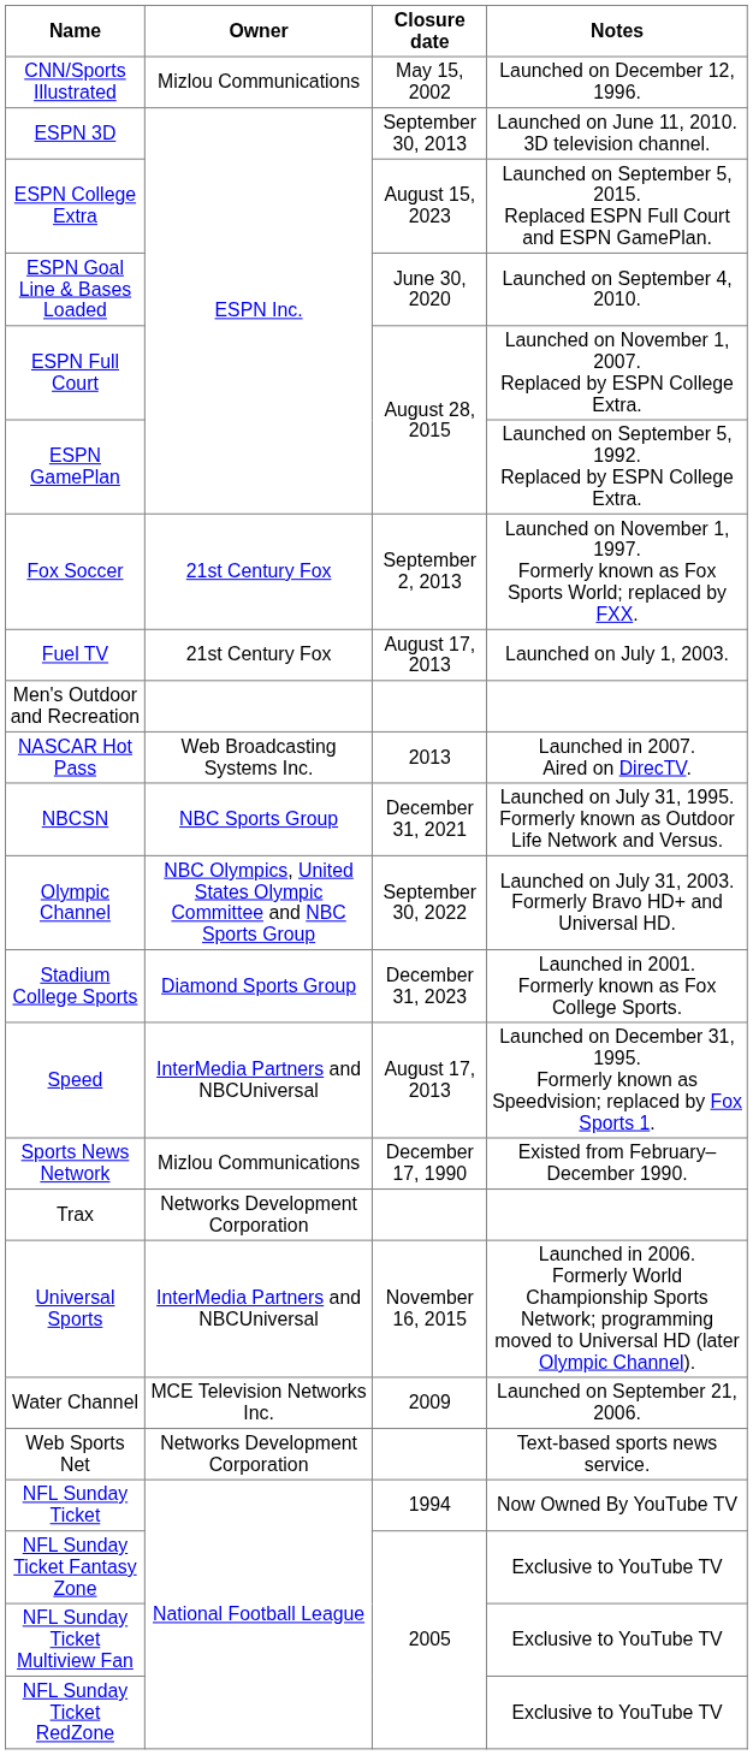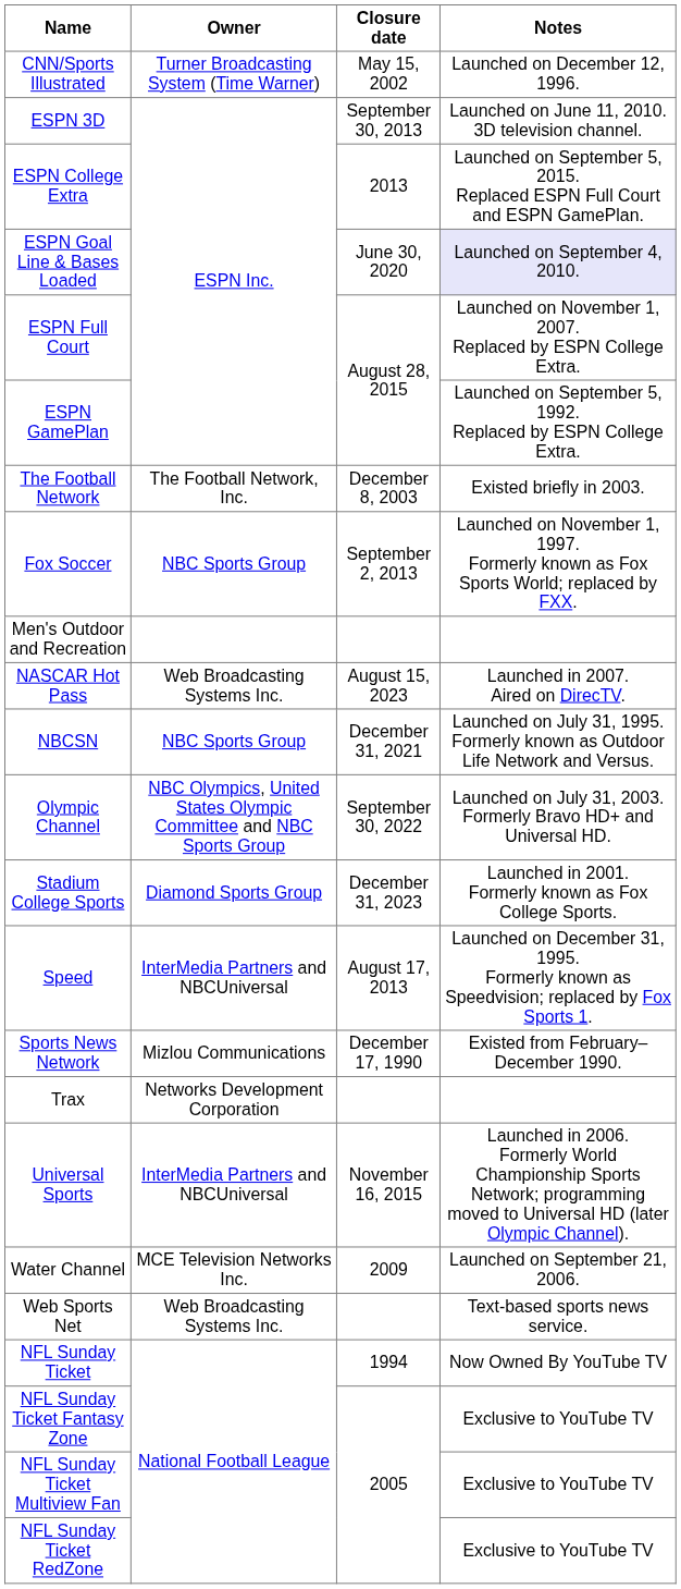 <table class="toccolours sortable" style="border-collapse: collapse; text-align: center" width="100%" border="1" cellpadding="3">
 <tr>
 <th>Name</th>
 <th>Owner</th>
 <th>Closure date</th>
 <th>Notes</th>
 </tr>
 <tr>
 <td><a href='#'>CNN/Sports Illustrated</a></td>
-<td>Mizlou Communications</td>
+<td><a href='#'>Turner Broadcasting System</a> (<a href='#'>Time Warner</a>)</td>
 <td>May 15, 2002</td>
 <td>Launched on December 12, 1996.</td>
 </tr>
 <tr>
 <td><a href='#'>ESPN 3D</a></td>
 <td rowspan="5"><a href='#'>ESPN Inc.</a></td>
 <td>September 30, 2013</td>
 <td>Launched on June 11, 2010.<br>3D television channel.</td>
 </tr>
 <tr>
 <td><a href='#'>ESPN College Extra</a></td>
-<td>August 15, 2023</td>
+<td>2013</td>
 <td>Launched on September 5, 2015.<br>Replaced ESPN Full Court and ESPN GamePlan.</td>
 </tr>
 <tr>
 <td><a href='#'>ESPN Goal Line & Bases Loaded</a></td>
 <td>June 30, 2020</td>
-<td>Launched on September 4, 2010.</td>
+<td style="background: lavender;">Launched on September 4, 2010.</td>
 </tr>
 <tr>
 <td><a href='#'>ESPN Full Court</a></td>
 <td rowspan="2">August 28, 2015</td>
 <td>Launched on November 1, 2007.<br>Replaced by ESPN College Extra.</td>
 </tr>
 <tr>
 <td><a href='#'>ESPN GamePlan</a></td>
 <td>Launched on September 5, 1992.<br>Replaced by ESPN College Extra.</td>
 </tr>
 <tr>
+<td><a href='#'>The Football Network</a></td>
+<td>The Football Network, Inc.</td>
+<td>December 8, 2003</td>
+<td>Existed briefly in 2003.</td>
+</tr>
+<tr>
 <td><a href='#'>Fox Soccer</a></td>
-<td><a href='#'>21st Century Fox</a></td>
+<td><a href='#'>NBC Sports Group</a></td>
 <td>September 2, 2013</td>
 <td>Launched on November 1, 1997.<br>Formerly known as Fox Sports World; replaced by <a href='#'>FXX</a>.</td>
-</tr>
-<tr>
-<td><a href='#'>Fuel TV</a></td>
-<td>21st Century Fox</td>
-<td>August 17, 2013</td>
-<td>Launched on July 1, 2003.</td>
 </tr>
 <tr>
 <td>Men's Outdoor and Recreation</td>
 <td></td>
 <td></td>
 <td></td>
 </tr>
 <tr>
 <td><a href='#'>NASCAR Hot Pass</a></td>
 <td>Web Broadcasting Systems Inc.</td>
-<td>2013</td>
+<td>August 15, 2023</td>
 <td>Launched in 2007.<br>Aired on <a href='#'>DirecTV</a>.</td>
 </tr>
 <tr>
 <td><a href='#'>NBCSN</a></td>
 <td><a href='#'>NBC Sports Group</a></td>
 <td>December 31, 2021</td>
 <td>Launched on July 31, 1995.<br>Formerly known as Outdoor Life Network and Versus.</td>
 </tr>
 <tr>
 <td><a href='#'>Olympic Channel</a></td>
 <td><a href='#'>NBC Olympics</a>, <a href='#'>United States Olympic Committee</a> and <a href='#'>NBC Sports Group</a></td>
 <td>September 30, 2022</td>
 <td>Launched on July 31, 2003.<br>Formerly Bravo HD+ and Universal HD.</td>
 </tr>
 <tr>
 <td><a href='#'>Stadium College Sports</a></td>
 <td><a href='#'>Diamond Sports Group</a></td>
 <td>December 31, 2023</td>
 <td>Launched in 2001.<br>Formerly known as Fox College Sports.</td>
 </tr>
 <tr>
 <td><a href='#'>Speed</a></td>
 <td><a href='#'>InterMedia Partners</a> and NBCUniversal</td>
 <td>August 17, 2013</td>
 <td>Launched on December 31, 1995.<br>Formerly known as Speedvision; replaced by <a href='#'>Fox Sports 1</a>.</td>
 </tr>
 <tr>
 <td><a href='#'>Sports News Network</a></td>
 <td>Mizlou Communications</td>
 <td>December 17, 1990</td>
 <td>Existed from February–December 1990.</td>
 </tr>
 <tr>
 <td>Trax</td>
 <td>Networks Development Corporation</td>
 <td></td>
 <td></td>
 </tr>
 <tr>
 <td><a href='#'>Universal Sports</a></td>
 <td><a href='#'>InterMedia Partners</a> and NBCUniversal</td>
 <td>November 16, 2015</td>
 <td>Launched in 2006.<br>Formerly World Championship Sports Network; programming moved to Universal HD (later <a href='#'>Olympic Channel</a>).</td>
 </tr>
 <tr>
 <td>Water Channel</td>
 <td>MCE Television Networks Inc.</td>
 <td>2009</td>
 <td>Launched on September 21, 2006.</td>
 </tr>
 <tr>
 <td>Web Sports Net</td>
-<td>Networks Development Corporation</td>
+<td>Web Broadcasting Systems Inc.</td>
 <td></td>
 <td>Text-based sports news service.</td>
 </tr>
 <tr>
 <td><a href='#'>NFL Sunday Ticket</a></td>
 <td rowspan="4"><a href='#'>National Football League</a></td>
 <td>1994</td>
 <td>Now Owned By YouTube  TV</td>
 </tr>
 <tr>
 <td><a href='#'>NFL Sunday Ticket Fantasy Zone</a></td>
 <td rowspan="3">2005</td>
 <td>Exclusive to YouTube TV</td>
 </tr>
 <tr>
 <td><a href='#'>NFL Sunday Ticket Multiview Fan</a></td>
 <td>Exclusive to YouTube  TV</td>
 </tr>
 <tr>
 <td><a href='#'>NFL Sunday Ticket RedZone</a></td>
 <td>Exclusive to YouTube TV</td>
 </tr>
 </table>
